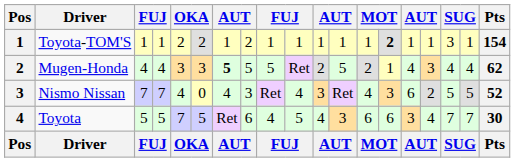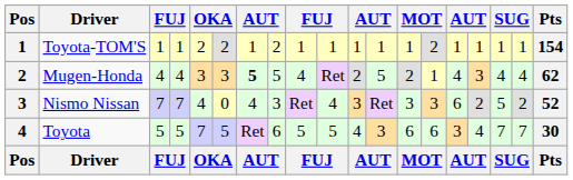 <table class="wikitable" style="font-size: 85%; text-align:center">
 <tr valign="top">
 <th valign="middle">Pos</th>
 <th valign="middle">Driver</th>
 <th colspan=2><a href='#'>FUJ</a></th>
 <th colspan=2><a href='#'>OKA</a></th>
 <th colspan=2><a href='#'>AUT</a></th>
 <th colspan=2><a href='#'>FUJ</a></th>
 <th colspan=2><a href='#'>AUT</a></th>
 <th colspan=2><a href='#'>MOT</a></th>
 <th colspan=2><a href='#'>AUT</a></th>
 <th colspan=2><a href='#'>SUG</a></th>
 <th valign="middle">Pts</th>
 </tr>
 <tr>
 <th>1</th>
 <td align=left><a href='#'>Toyota</a>-<a href='#'>TOM'S</a></td>
 <td style="background:#FFFFBF;">1</td>
 <td style="background:#FFFFBF;">1</td>
 <td style="background:#FFFFBF;">2</td>
 <td style="background:#DFDFDF;">2</td>
 <td style="background:#FFFFBF;">1</td>
 <td style="background:#FFFFBF;">2</td>
 <td style="background:#FFFFBF;">1</td>
 <td style="background:#FFFFBF;">1</td>
 <td style="background:#FFFFBF;">1</td>
 <td style="background:#FFFFBF;">1</td>
 <td style="background:#FFFFBF;">1</td>
-<td style="background:#DFDFDF;"><strong>2</strong></td>
+<td style="background:#DFDFDF;">2</td>
 <td style="background:#FFFFBF;">1</td>
 <td style="background:#FFFFBF;">1</td>
-<td style="background:#FFFFBF;">3</td>
+<td style="background:#FFFFBF;">1</td>
 <td style="background:#FFFFBF;">1</td>
 <th>154</th>
 </tr>
 <tr>
 <th>2</th>
 <td align=left><a href='#'>Mugen-Honda</a></td>
 <td style="background:#DFFFDF;">4</td>
 <td style="background:#DFFFDF;">4</td>
 <td style="background:#FFDF9F;">3</td>
 <td style="background:#FFDF9F;">3</td>
 <td style="background:#DFFFDF;"><strong>5</strong></td>
 <td style="background:#DFFFDF;">5</td>
-<td style="background:#DFFFDF;">5</td>
+<td style="background:#DFFFDF;">4</td>
 <td style="background:#EFCFFF;">Ret</td>
 <td style="background:#DFDFDF;">2</td>
 <td style="background:#DFFFDF;">5</td>
 <td style="background:#DFDFDF;">2</td>
 <td style="background:#FFFFBF;">1</td>
 <td style="background:#DFFFDF;">4</td>
 <td style="background:#FFDF9F;">3</td>
 <td style="background:#DFFFDF;">4</td>
 <td style="background:#DFFFDF;">4</td>
 <th>62</th>
 </tr>
 <tr>
 <th>3</th>
 <td align=left><a href='#'>Nismo Nissan</a></td>
 <td style="background:#CFCFFF;">7</td>
 <td style="background:#CFCFFF;">7</td>
 <td style="background:#DFFFDF;">4</td>
 <td style="background:#FFFFBF;">0</td>
 <td style="background:#DFFFDF;">4</td>
 <td style="background:#DFFFDF;">3</td>
 <td style="background:#EFCFFF;">Ret</td>
 <td style="background:#DFFFDF;">4</td>
 <td style="background:#FFDF9F;">3</td>
 <td style="background:#EFCFFF;">Ret</td>
-<td style="background:#DFFFDF;">4</td>
+<td style="background:#DFFFDF;">3</td>
 <td style="background:#FFDF9F;">3</td>
 <td style="background:#DFFFDF;">6</td>
 <td style="background:#DFDFDF;">2</td>
 <td style="background:#DFFFDF;">5</td>
-<td style="background:#DFDFDF;">5</td>
+<td style="background:#DFDFDF;">2</td>
 <th>52</th>
 </tr>
 <tr>
 <th>4</th>
 <td align=left><a href='#'>Toyota</a></td>
 <td style="background:#DFFFDF;">5</td>
 <td style="background:#DFFFDF;">5</td>
 <td style="background:#CFCFFF;">7</td>
 <td style="background:#CFCFFF;">5</td>
 <td style="background:#EFCFFF;">Ret</td>
 <td style="background:#DFFFDF;">6</td>
-<td style="background:#DFFFDF;">4</td>
+<td style="background:#DFFFDF;">5</td>
 <td style="background:#DFFFDF;">5</td>
 <td style="background:#DFFFDF;">4</td>
 <td style="background:#FFDF9F;">3</td>
 <td style="background:#DFFFDF;">6</td>
 <td style="background:#DFFFDF;">6</td>
 <td style="background:#FFDF9F;">3</td>
 <td style="background:#DFFFDF;">4</td>
 <td style="background:#DFFFDF;">7</td>
 <td style="background:#DFFFDF;">7</td>
 <th>30</th>
 </tr>
 <tr valign="top">
 <th valign="middle">Pos</th>
 <th valign="middle">Driver</th>
 <th colspan=2><a href='#'>FUJ</a></th>
 <th colspan=2><a href='#'>OKA</a></th>
 <th colspan=2><a href='#'>AUT</a></th>
 <th colspan=2><a href='#'>FUJ</a></th>
 <th colspan=2><a href='#'>AUT</a></th>
 <th colspan=2><a href='#'>MOT</a></th>
 <th colspan=2><a href='#'>AUT</a></th>
 <th colspan=2><a href='#'>SUG</a></th>
 <th valign="middle">Pts</th>
 </tr>
 </table>
